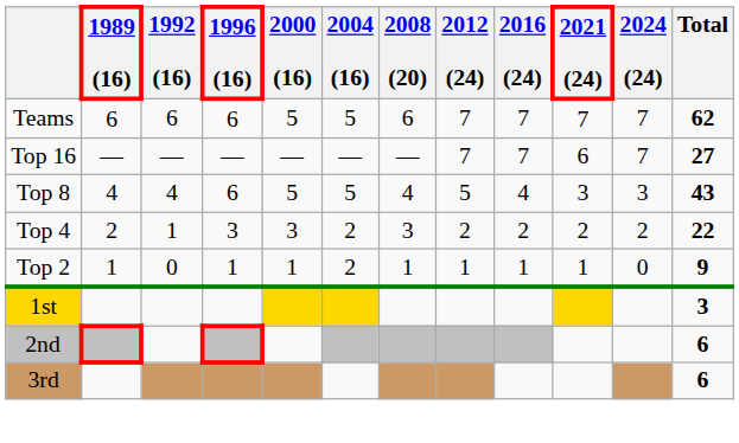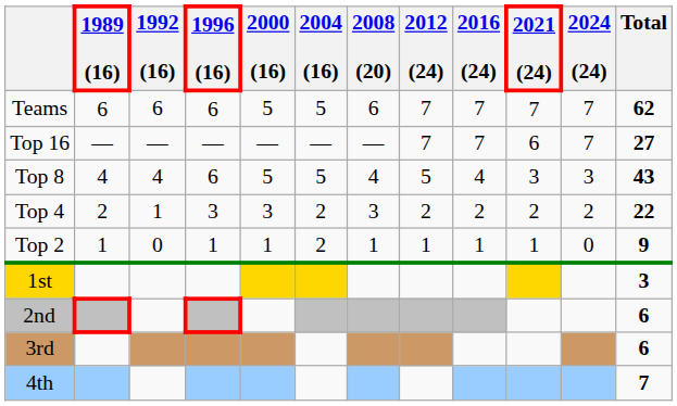 <table class="wikitable" style="text-align: center">
 <tr valign=top>
 <th></th>
 <th style="border:3px solid red"><a href='#'>1989</a><br><br>(16)</th>
 <th><a href='#'>1992</a><br><br>(16)</th>
 <th style="border:3px solid red"><a href='#'>1996</a><br><br>(16)</th>
 <th><a href='#'>2000</a><br><br>(16)</th>
 <th><a href='#'>2004</a><br><br>(16)</th>
 <th><a href='#'>2008</a><br><br>(20)</th>
 <th><a href='#'>2012</a><br><br>(24)</th>
 <th><a href='#'>2016</a><br><br>(24)</th>
 <th style="border:3px solid red"><a href='#'>2021</a><br><br>(24)</th>
 <th><a href='#'>2024</a><br><br>(24)</th>
 <th>Total</th>
 </tr>
 <tr>
 <td>Teams</td>
 <td>6</td>
 <td>6</td>
 <td>6</td>
 <td>5</td>
 <td>5</td>
 <td>6</td>
 <td>7</td>
 <td>7</td>
 <td>7</td>
 <td>7</td>
 <td><strong>62</strong></td>
 </tr>
 <tr>
 <td>Top 16</td>
 <td>—</td>
 <td>—</td>
 <td>—</td>
 <td>—</td>
 <td>—</td>
 <td>—</td>
 <td>7</td>
 <td>7</td>
 <td>6</td>
 <td>7</td>
 <td><strong>27</strong></td>
 </tr>
 <tr>
 <td>Top 8</td>
 <td>4</td>
 <td>4</td>
 <td>6</td>
 <td>5</td>
 <td>5</td>
 <td>4</td>
 <td>5</td>
 <td>4</td>
 <td>3</td>
 <td>3</td>
 <td><strong>43</strong></td>
 </tr>
 <tr>
 <td>Top 4</td>
 <td>2</td>
 <td>1</td>
 <td>3</td>
 <td>3</td>
 <td>2</td>
 <td>3</td>
 <td>2</td>
 <td>2</td>
 <td>2</td>
 <td>2</td>
 <td><strong>22</strong></td>
 </tr>
 <tr>
 <td>Top 2</td>
 <td>1</td>
 <td>0</td>
 <td>1</td>
 <td>1</td>
 <td>2</td>
 <td>1</td>
 <td>1</td>
 <td>1</td>
 <td>1</td>
 <td>0</td>
 <td><strong>9</strong></td>
 </tr>
 <tr style="border-top:3px solid green;">
 <td bgcolor=gold>1st</td>
 <td></td>
 <td></td>
 <td></td>
 <td bgcolor=gold></td>
 <td bgcolor=gold></td>
 <td></td>
 <td></td>
 <td></td>
 <td bgcolor=gold></td>
 <td></td>
 <td><strong>3</strong></td>
 </tr>
 <tr>
 <td bgcolor=silver>2nd</td>
 <td style="border:3px solid red" bgcolor=silver></td>
 <td></td>
 <td style="border:3px solid red" bgcolor=silver></td>
 <td></td>
 <td bgcolor=silver></td>
 <td bgcolor=silver></td>
 <td bgcolor=silver></td>
 <td bgcolor=silver></td>
 <td></td>
 <td></td>
 <td><strong>6</strong></td>
 </tr>
 <tr>
 <td bgcolor=#cc9966>3rd</td>
 <td></td>
 <td bgcolor=#cc9966></td>
 <td bgcolor=#cc9966></td>
 <td bgcolor=#cc9966></td>
 <td></td>
 <td bgcolor=#cc9966></td>
 <td bgcolor=#cc9966></td>
 <td></td>
 <td></td>
 <td bgcolor=#cc9966></td>
 <td><strong>6</strong></td>
 </tr>
+<tr>
+<td bgcolor=#9acdff>4th</td>
+<td bgcolor=#9acdff></td>
+<td></td>
+<td bgcolor=#9acdff></td>
+<td bgcolor=#9acdff></td>
+<td></td>
+<td bgcolor=#9acdff></td>
+<td></td>
+<td bgcolor=#9acdff></td>
+<td bgcolor=#9acdff></td>
+<td bgcolor=#9acdff></td>
+<td><strong>7</strong></td>
+</tr>
 </table>
